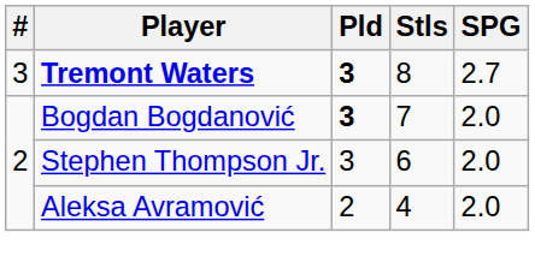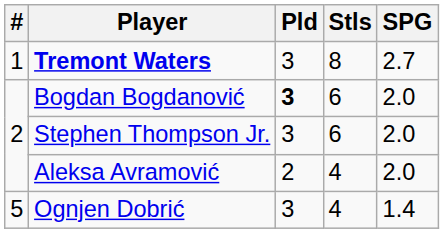 <table class=wikitable width=auto>
 <tr>
 <th>#</th>
 <th>Player</th>
 <th>Pld</th>
 <th>Stls</th>
 <th>SPG</th>
 </tr>
 <tr>
+<td>1</td>
+<td> <strong><a href='#'>Tremont Waters</a></strong></td>
 <td>3</td>
-<td> <strong><a href='#'>Tremont Waters</a></strong></td>
-<td><strong>3</strong></td>
 <td>8</td>
 <td>2.7</td>
 </tr>
 <tr>
 <td rowspan=3>2</td>
 <td> <a href='#'>Bogdan Bogdanović</a></td>
 <td><strong>3</strong></td>
-<td>7</td>
+<td>6</td>
 <td>2.0</td>
 </tr>
 <tr>
 <td> <a href='#'>Stephen Thompson Jr.</a></td>
 <td>3</td>
 <td>6</td>
 <td>2.0</td>
 </tr>
 <tr>
 <td> <a href='#'>Aleksa Avramović</a></td>
 <td>2</td>
 <td>4</td>
 <td>2.0</td>
 </tr>
+<tr>
+<td>5</td>
+<td> <a href='#'>Ognjen Dobrić</a></td>
+<td>3</td>
+<td>4</td>
+<td>1.4</td>
+</tr>
 </table>
